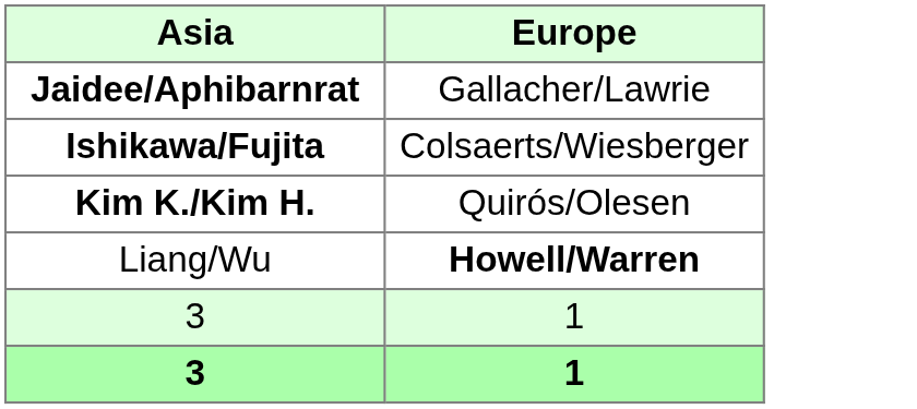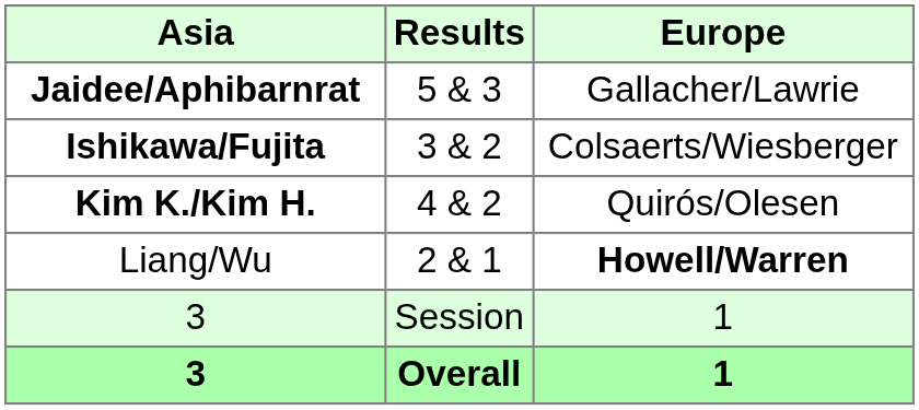 <table border="1" cellpadding="3" style="border-collapse:collapse; text-align:center;">
 <tr style="background:#ddffdd;">
 <th width=160>Asia</th>
+<th>Results</th>
 <th width=160>Europe</th>
 </tr>
 <tr>
 <td><strong>Jaidee/Aphibarnrat</strong></td>
+<td>5 & 3</td>
 <td>Gallacher/Lawrie</td>
 </tr>
 <tr>
 <td><strong>Ishikawa/Fujita</strong></td>
+<td>3 & 2</td>
 <td>Colsaerts/Wiesberger</td>
 </tr>
 <tr>
 <td><strong>Kim K./Kim H.</strong></td>
+<td>4 & 2</td>
 <td>Quirós/Olesen</td>
 </tr>
 <tr>
 <td>Liang/Wu</td>
+<td>2 & 1</td>
 <td><strong>Howell/Warren</strong></td>
 </tr>
 <tr style="background:#ddffdd;">
 <td>3</td>
+<td>Session</td>
 <td>1</td>
 </tr>
 <tr style="background:#aaffaa;">
 <th>3</th>
+<th>Overall</th>
 <th>1</th>
 </tr>
 </table>
